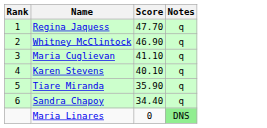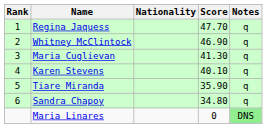 <table class="wikitable sortable" style="text-align:center">
 <tr>
 <th>Rank</th>
 <th>Name</th>
+<th>Nationality</th>
 <th>Score</th>
 <th>Notes</th>
 </tr>
 <tr bgcolor=ccffcc>
 <td>1</td>
 <td align=left><a href='#'>Regina Jaquess</a></td>
+<td align=left></td>
 <td>47.70</td>
 <td>q</td>
 </tr>
 <tr bgcolor=ccffcc>
 <td>2</td>
 <td align=left><a href='#'>Whitney McClintock</a></td>
+<td align=left></td>
 <td>46.90</td>
 <td>q</td>
 </tr>
 <tr bgcolor=ccffcc>
 <td>3</td>
 <td align=left><a href='#'>Maria Cuglievan</a></td>
-<td>41.10</td>
+<td align=left></td>
+<td>41.30</td>
 <td>q</td>
 </tr>
 <tr bgcolor=ccffcc>
 <td>4</td>
 <td align=left><a href='#'>Karen Stevens</a></td>
+<td align=left></td>
 <td>40.10</td>
 <td>q</td>
 </tr>
 <tr bgcolor=ccffcc>
 <td>5</td>
 <td align=left><a href='#'>Tiare Miranda</a></td>
+<td align=left></td>
 <td>35.90</td>
 <td>q</td>
 </tr>
 <tr bgcolor=ccffcc>
 <td>6</td>
 <td align=left><a href='#'>Sandra Chapoy</a></td>
-<td>34.40</td>
+<td align=left></td>
+<td>34.80</td>
 <td>q</td>
 </tr>
 <tr>
 <td></td>
 <td align=left><a href='#'>Maria Linares</a></td>
+<td align=left></td>
 <td>0</td>
 <td style="background: lightgreen;">DNS</td>
 </tr>
 </table>
